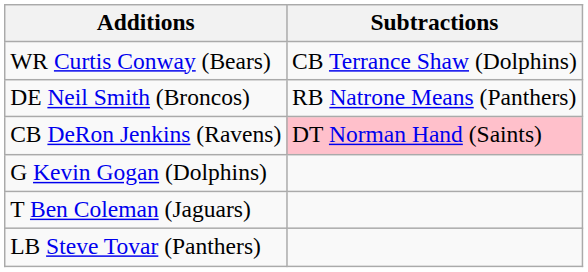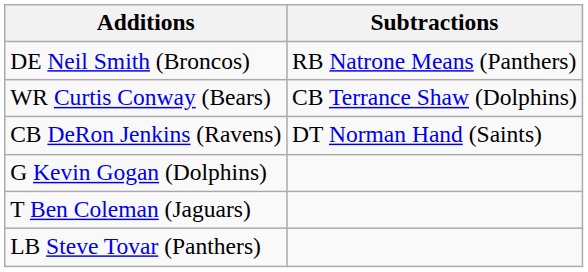 <table class="wikitable">
 <tr>
 <th>Additions</th>
 <th>Subtractions</th>
 </tr>
 <tr>
+<td>DE <a href='#'>Neil Smith</a> (Broncos)</td>
+<td>RB <a href='#'>Natrone Means</a> (Panthers)</td>
+</tr>
+<tr>
 <td>WR <a href='#'>Curtis Conway</a> (Bears)</td>
 <td>CB <a href='#'>Terrance Shaw</a> (Dolphins)</td>
 </tr>
 <tr>
-<td>DE <a href='#'>Neil Smith</a> (Broncos)</td>
-<td>RB <a href='#'>Natrone Means</a> (Panthers)</td>
-</tr>
-<tr>
 <td>CB <a href='#'>DeRon Jenkins</a> (Ravens)</td>
-<td style="background: pink;">DT <a href='#'>Norman Hand</a> (Saints)</td>
+<td>DT <a href='#'>Norman Hand</a> (Saints)</td>
 </tr>
 <tr>
 <td>G <a href='#'>Kevin Gogan</a> (Dolphins)</td>
 <td></td>
 </tr>
 <tr>
 <td>T <a href='#'>Ben Coleman</a> (Jaguars)</td>
 <td></td>
 </tr>
 <tr>
 <td>LB <a href='#'>Steve Tovar</a> (Panthers)</td>
 <td></td>
 </tr>
 </table>
